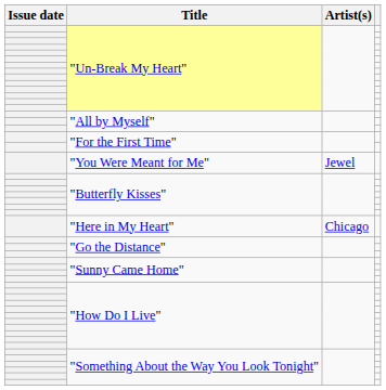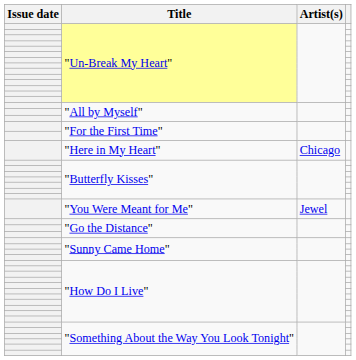 <table class="wikitable sortable plainrowheaders">
 <tr>
 <th scope=col>Issue date</th>
 <th scope=col>Title</th>
 <th scope=col>Artist(s)</th>
 <th scope=col class=unsortable></th>
 </tr>
 <tr>
 <th scope=row></th>
 <td bgcolor=#FFFF99 rowspan="14">"<a href='#'>Un-Break My Heart</a>" </td>
 <td rowspan="14"></td>
 <td align=center></td>
 </tr>
 <tr>
 <th scope=row></th>
 <td align=center></td>
 </tr>
 <tr>
 <th scope=row></th>
 <td align=center></td>
 </tr>
 <tr>
 <th scope=row></th>
 <td align=center></td>
 </tr>
 <tr>
 <th scope=row></th>
 <td align=center></td>
 </tr>
 <tr>
 <th scope=row></th>
 <td align=center></td>
 </tr>
 <tr>
 <th scope=row></th>
 <td align=center></td>
 </tr>
 <tr>
 <th scope=row></th>
 <td align=center></td>
 </tr>
 <tr>
 <th scope=row></th>
 <td align=center></td>
 </tr>
 <tr>
 <th scope=row></th>
 <td align=center></td>
 </tr>
 <tr>
 <th scope=row></th>
 <td align=center></td>
 </tr>
 <tr>
 <th scope=row></th>
 <td align=center></td>
 </tr>
 <tr>
 <th scope=row></th>
 <td align=center></td>
 </tr>
 <tr>
 <th scope=row></th>
 <td align=center></td>
 </tr>
 <tr>
 <th scope=row></th>
 <td rowspan="3">"<a href='#'>All by Myself</a>"</td>
 <td rowspan="3"></td>
 <td align=center></td>
 </tr>
 <tr>
 <th scope=row></th>
 <td align=center></td>
 </tr>
 <tr>
 <th scope=row></th>
 <td align=center></td>
 </tr>
 <tr>
 <th scope=row></th>
 <td rowspan="2">"<a href='#'>For the First Time</a>"</td>
 <td rowspan="2"></td>
 <td align=center></td>
 </tr>
 <tr>
 <th scope=row></th>
 <td align=center></td>
 </tr>
 <tr>
 <th scope=row></th>
-<td rowspan="1">"<a href='#'>You Were Meant for Me</a>"</td>
-<td rowspan="1"><a href='#'>Jewel</a></td>
+<td rowspan="1">"<a href='#'>Here in My Heart</a>"</td>
+<td rowspan="1"><a href='#'>Chicago</a></td>
 <td align=center></td>
 </tr>
 <tr>
 <th scope=row></th>
 <td rowspan="7">"<a href='#'>Butterfly Kisses</a>"</td>
 <td rowspan="7"></td>
 <td align=center></td>
 </tr>
 <tr>
 <th scope=row></th>
 <td align=center></td>
 </tr>
 <tr>
 <th scope=row></th>
 <td align=center></td>
 </tr>
 <tr>
 <th scope=row></th>
 <td align=center></td>
 </tr>
 <tr>
 <th scope=row></th>
 <td align=center></td>
 </tr>
 <tr>
 <th scope=row></th>
 <td align=center></td>
 </tr>
 <tr>
 <th scope=row></th>
 <td align=center></td>
 </tr>
 <tr>
 <th scope=row></th>
-<td rowspan="1">"<a href='#'>Here in My Heart</a>"</td>
-<td rowspan="1"><a href='#'>Chicago</a></td>
+<td rowspan="1">"<a href='#'>You Were Meant for Me</a>"</td>
+<td rowspan="1"><a href='#'>Jewel</a></td>
 <td align=center></td>
 </tr>
 <tr>
 <th scope=row></th>
 <td rowspan="3">"<a href='#'>Go the Distance</a>"</td>
 <td rowspan="3"></td>
 <td align=center></td>
 </tr>
 <tr>
 <th scope=row></th>
 <td align=center></td>
 </tr>
 <tr>
 <th scope=row></th>
 <td align=center></td>
 </tr>
 <tr>
 <th scope=row></th>
 <td rowspan="4">"<a href='#'>Sunny Came Home</a>"</td>
 <td rowspan="4"></td>
 <td align=center></td>
 </tr>
 <tr>
 <th scope=row></th>
 <td align=center></td>
 </tr>
 <tr>
 <th scope=row></th>
 <td align=center></td>
 </tr>
 <tr>
 <th scope=row></th>
 <td align=center></td>
 </tr>
 <tr>
 <th scope=row></th>
 <td rowspan="11">"<a href='#'>How Do I Live</a>"</td>
 <td rowspan="11"></td>
 <td align=center></td>
 </tr>
 <tr>
 <th scope=row></th>
 <td align=center></td>
 </tr>
 <tr>
 <th scope=row></th>
 <td align=center></td>
 </tr>
 <tr>
 <th scope=row></th>
 <td align=center></td>
 </tr>
 <tr>
 <th scope=row></th>
 <td align=center></td>
 </tr>
 <tr>
 <th scope=row></th>
 <td align=center></td>
 </tr>
 <tr>
 <th scope=row></th>
 <td align=center></td>
 </tr>
 <tr>
 <th scope=row></th>
 <td align=center></td>
 </tr>
 <tr>
 <th scope=row></th>
 <td align=center></td>
 </tr>
 <tr>
 <th scope=row></th>
 <td align=center></td>
 </tr>
 <tr>
 <th scope=row></th>
 <td align=center></td>
 </tr>
 <tr>
 <th scope=row></th>
 <td rowspan="6">"<a href='#'>Something About the Way You Look Tonight</a>"</td>
 <td rowspan="6"></td>
 <td align=center></td>
 </tr>
 <tr>
 <th scope=row></th>
 <td align=center></td>
 </tr>
 <tr>
 <th scope=row></th>
 <td align=center></td>
 </tr>
 <tr>
 <th scope=row></th>
 <td align=center></td>
 </tr>
 <tr>
 <th scope=row></th>
 <td align=center></td>
 </tr>
 <tr>
 <th scope=row></th>
 <td align=center></td>
 </tr>
 </table>
